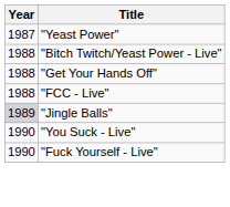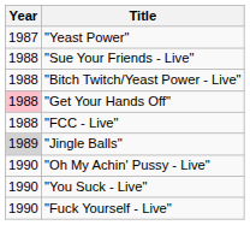 <table class="wikitable">
 <tr>
 <th>Year</th>
 <th>Title</th>
 </tr>
 <tr>
 <td>1987</td>
 <td>"Yeast Power"</td>
 </tr>
 <tr>
 <td>1988</td>
+<td>"Sue Your Friends - Live"</td>
+</tr>
+<tr>
+<td>1988</td>
 <td>"Bitch Twitch/Yeast Power - Live"</td>
 </tr>
 <tr>
-<td>1988</td>
+<td style="background: pink;">1988</td>
 <td>"Get Your Hands Off"</td>
 </tr>
 <tr>
 <td>1988</td>
 <td>"FCC - Live"</td>
 </tr>
 <tr>
 <td style="background: lightgrey;">1989</td>
 <td>"Jingle Balls"</td>
 </tr>
 <tr>
 <td>1990</td>
+<td>"Oh My Achin' Pussy - Live"</td>
+</tr>
+<tr>
+<td>1990</td>
 <td>"You Suck - Live"</td>
 </tr>
 <tr>
 <td>1990</td>
 <td>"Fuck Yourself - Live"</td>
 </tr>
 </table>
